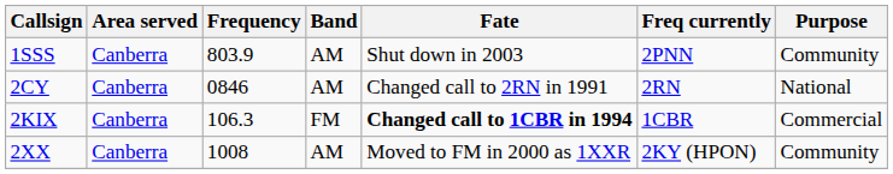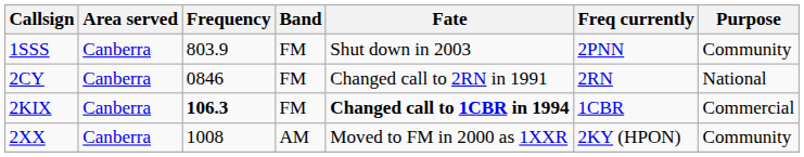 <table class="wikitable sortable" style="margin: 1em 1em 1em 0; background: #f9f9f9; border: 1px #aaa solid; border-collapse: collapse">
 <tr>
 <th>Callsign</th>
 <th>Area served</th>
 <th>Frequency</th>
 <th>Band</th>
 <th>Fate</th>
 <th>Freq currently</th>
 <th>Purpose</th>
 </tr>
 <tr style="vertical-align: top; text-align: left;">
 <td><a href='#'>1SSS</a></td>
 <td><a href='#'>Canberra</a></td>
 <td>803.9</td>
-<td>AM</td>
+<td>FM</td>
 <td>Shut down in 2003</td>
 <td><a href='#'>2PNN</a></td>
 <td>Community</td>
 </tr>
 <tr style="vertical-align: top; text-align: left;">
 <td><a href='#'>2CY</a></td>
 <td><a href='#'>Canberra</a></td>
 <td><span>0</span>846</td>
-<td>AM</td>
+<td>FM</td>
 <td>Changed call to <a href='#'>2RN</a> in 1991</td>
 <td><a href='#'>2RN</a></td>
 <td>National</td>
 </tr>
 <tr style="vertical-align: top; text-align: left;">
 <td><a href='#'>2KIX</a></td>
 <td><a href='#'>Canberra</a></td>
-<td>106.3</td>
+<td><strong>106.3</strong></td>
 <td>FM</td>
 <td><strong>Changed call to <a href='#'>1CBR</a> in 1994</strong></td>
 <td><a href='#'>1CBR</a></td>
 <td>Commercial</td>
 </tr>
 <tr style="vertical-align: top; text-align: left;">
 <td><a href='#'>2XX</a></td>
 <td><a href='#'>Canberra</a></td>
 <td>1008</td>
 <td>AM</td>
 <td>Moved to FM in 2000 as <a href='#'>1XXR</a></td>
 <td><a href='#'>2KY</a> (HPON)</td>
 <td>Community</td>
 </tr>
 <tr style="vertical-align: top; text-align: left;">
 </tr>
 </table>
